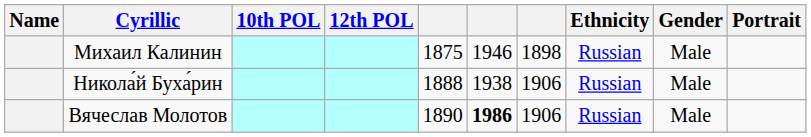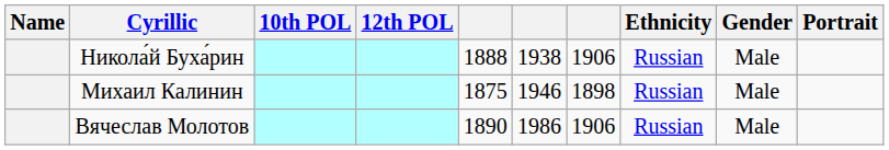 <table class="wikitable sortable" style=text-align:center>
 <tr>
 <th scope="col">Name</th>
 <th scope="col" class="unsortable"><a href='#'>Cyrillic</a></th>
 <th scope="col"><a href='#'>10th POL</a></th>
 <th scope="col"><a href='#'>12th POL</a></th>
 <th scope="col"></th>
 <th scope="col"></th>
 <th scope="col"></th>
 <th scope="col">Ethnicity</th>
 <th scope="col">Gender</th>
 <th scope="col" class="unsortable">Portrait</th>
 </tr>
 <tr>
 <th align="center" scope="row" style="font-weight:normal;"></th>
+<td>Никола́й Буха́рин</td>
+<td bgcolor = #B2FFFF></td>
+<td bgcolor = #B2FFFF></td>
+<td>1888</td>
+<td>1938</td>
+<td>1906</td>
+<td><a href='#'>Russian</a></td>
+<td>Male</td>
+<td></td>
+</tr>
+<tr>
+<th align="center" scope="row" style="font-weight:normal;"></th>
 <td>Михаил Калинин</td>
 <td bgcolor = #B2FFFF></td>
 <td bgcolor = #B2FFFF></td>
 <td>1875</td>
 <td>1946</td>
 <td>1898</td>
 <td><a href='#'>Russian</a></td>
 <td>Male</td>
 <td></td>
 </tr>
 <tr>
 <th align="center" scope="row" style="font-weight:normal;"></th>
-<td>Никола́й Буха́рин</td>
-<td bgcolor = #B2FFFF></td>
-<td bgcolor = #B2FFFF></td>
-<td>1888</td>
-<td>1938</td>
-<td>1906</td>
-<td><a href='#'>Russian</a></td>
-<td>Male</td>
-<td></td>
-</tr>
-<tr>
-<th align="center" scope="row" style="font-weight:normal;"></th>
 <td>Вячеслав Молотов</td>
 <td bgcolor = #B2FFFF></td>
 <td bgcolor = #B2FFFF></td>
 <td>1890</td>
-<td><strong>1986</strong></td>
+<td>1986</td>
 <td>1906</td>
 <td><a href='#'>Russian</a></td>
 <td>Male</td>
 <td></td>
 </tr>
 </table>
